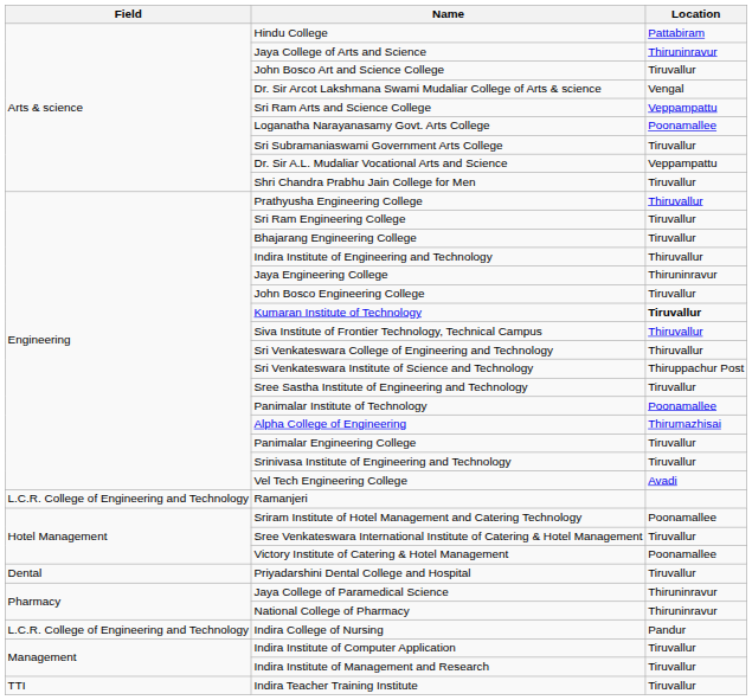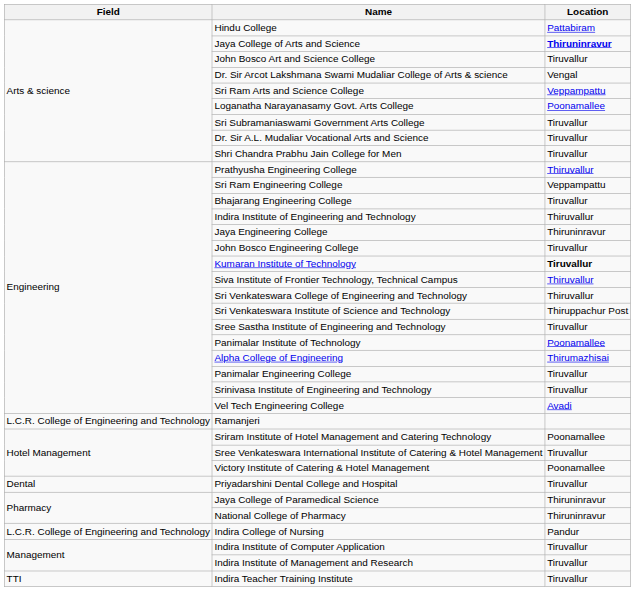 <table class="wikitable">
 <tr style="text-align:center;">
 <th scope="col">Field</th>
 <th scope="col">Name</th>
 <th scope="col">Location</th>
 </tr>
 <tr>
 <td rowspan="9">Arts & science</td>
 <td>Hindu College</td>
 <td><a href='#'>Pattabiram</a></td>
 </tr>
 <tr>
 <td>Jaya College of Arts and Science</td>
-<td><a href='#'>Thiruninravur</a></td>
+<td><strong><a href='#'>Thiruninravur</a></strong></td>
 </tr>
 <tr>
 <td>John Bosco Art and Science College</td>
 <td>Tiruvallur</td>
 </tr>
 <tr>
 <td>Dr. Sir Arcot Lakshmana Swami Mudaliar College of Arts & science</td>
 <td>Vengal</td>
 </tr>
 <tr>
 <td>Sri Ram Arts and Science College</td>
 <td><a href='#'>Veppampattu</a></td>
 </tr>
 <tr>
 <td>Loganatha Narayanasamy Govt. Arts College</td>
 <td><a href='#'>Poonamallee</a></td>
 </tr>
 <tr>
 <td>Sri Subramaniaswami Government Arts College</td>
 <td>Tiruvallur</td>
 </tr>
 <tr>
 <td>Dr. Sir A.L. Mudaliar Vocational Arts and Science</td>
-<td>Veppampattu</td>
+<td>Tiruvallur</td>
 </tr>
 <tr>
 <td>Shri Chandra Prabhu Jain College for Men</td>
 <td>Tiruvallur</td>
 </tr>
 <tr>
 <td rowspan="16">Engineering</td>
 <td>Prathyusha Engineering College</td>
 <td><a href='#'>Thiruvallur</a></td>
 </tr>
 <tr>
 <td>Sri Ram Engineering College</td>
-<td>Tiruvallur</td>
+<td>Veppampattu</td>
 </tr>
 <tr>
 <td>Bhajarang Engineering College</td>
 <td>Tiruvallur</td>
 </tr>
 <tr>
 <td>Indira Institute of Engineering and Technology</td>
 <td>Thiruvallur</td>
 </tr>
 <tr>
 <td>Jaya Engineering College</td>
 <td>Thiruninravur</td>
 </tr>
 <tr>
 <td>John Bosco Engineering College</td>
 <td>Tiruvallur</td>
 </tr>
 <tr>
 <td><a href='#'>Kumaran Institute of Technology</a></td>
 <td><strong>Tiruvallur</strong></td>
 </tr>
 <tr>
 <td>Siva Institute of Frontier Technology, Technical Campus</td>
 <td><a href='#'>Thiruvallur</a></td>
 </tr>
 <tr>
 <td>Sri Venkateswara College of Engineering and Technology</td>
 <td>Thiruvallur</td>
 </tr>
 <tr>
 <td>Sri Venkateswara Institute of Science and Technology</td>
 <td>Thiruppachur Post</td>
 </tr>
 <tr>
 <td>Sree Sastha Institute of Engineering and Technology</td>
 <td>Tiruvallur</td>
 </tr>
 <tr>
 <td>Panimalar Institute of Technology</td>
 <td><a href='#'>Poonamallee</a></td>
 </tr>
 <tr>
 <td><a href='#'>Alpha College of Engineering</a></td>
 <td><a href='#'>Thirumazhisai</a></td>
 </tr>
 <tr>
 <td>Panimalar Engineering College</td>
 <td>Tiruvallur</td>
 </tr>
 <tr>
 <td>Srinivasa Institute of Engineering and Technology</td>
 <td>Tiruvallur</td>
 </tr>
 <tr>
 <td>Vel Tech Engineering College</td>
 <td><a href='#'>Avadi</a></td>
 </tr>
 <tr>
 <td>L.C.R. College of Engineering and Technology</td>
 <td>Ramanjeri</td>
 </tr>
 <tr>
 <td rowspan="3">Hotel Management</td>
 <td>Sriram Institute of Hotel Management and Catering Technology</td>
 <td>Poonamallee</td>
 </tr>
 <tr>
 <td>Sree Venkateswara International Institute of Catering & Hotel Management</td>
 <td>Tiruvallur</td>
 </tr>
 <tr>
 <td>Victory Institute of Catering & Hotel Management</td>
 <td>Poonamallee</td>
 </tr>
 <tr>
 <td>Dental</td>
 <td>Priyadarshini Dental College and Hospital</td>
 <td>Tiruvallur</td>
 </tr>
 <tr>
 <td rowspan="2">Pharmacy</td>
 <td>Jaya College of Paramedical Science</td>
 <td>Thiruninravur</td>
 </tr>
 <tr>
 <td>National College of Pharmacy</td>
 <td>Thiruninravur</td>
 </tr>
 <tr>
 <td>L.C.R. College of Engineering and Technology</td>
 <td>Indira College of Nursing</td>
 <td>Pandur</td>
 </tr>
 <tr>
 <td rowspan="2">Management</td>
 <td>Indira Institute of Computer Application</td>
 <td>Tiruvallur</td>
 </tr>
 <tr>
 <td>Indira Institute of Management and Research</td>
 <td>Tiruvallur</td>
 </tr>
 <tr>
 <td>TTI</td>
 <td>Indira Teacher Training Institute</td>
 <td>Tiruvallur</td>
 </tr>
 </table>
